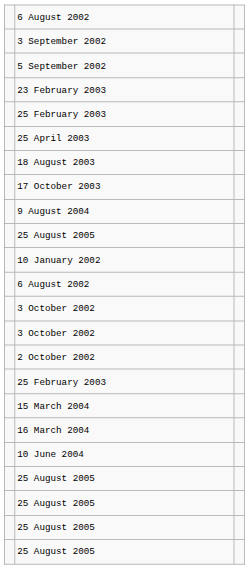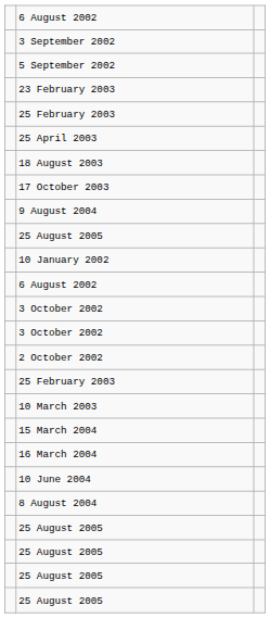 <table class="wikitable" style="font-size: 89%; float: left; width: 26em; margin-right: 1em; height: 700px">
 <tr>
 <td></td>
 <td>6 August 2002</td>
 <td></td>
 </tr>
 <tr>
 <td></td>
 <td>3 September 2002</td>
 <td></td>
 </tr>
 <tr>
 <td></td>
 <td>5 September 2002</td>
 <td></td>
 </tr>
 <tr>
 <td></td>
 <td>23 February 2003</td>
 <td></td>
 </tr>
 <tr>
 <td></td>
 <td>25 February 2003</td>
 <td></td>
 </tr>
 <tr>
 <td></td>
 <td>25 April 2003</td>
 <td></td>
 </tr>
 <tr>
 <td></td>
 <td>18 August 2003</td>
 <td></td>
 </tr>
 <tr>
 <td></td>
 <td>17 October 2003</td>
 <td></td>
 </tr>
 <tr>
 <td></td>
 <td>9 August 2004</td>
 <td></td>
 </tr>
 <tr>
 <td></td>
 <td>25 August 2005</td>
 <td></td>
 </tr>
 <tr>
 <td></td>
 <td>10 January 2002</td>
 <td></td>
 </tr>
 <tr>
 <td></td>
 <td>6 August 2002</td>
 <td></td>
 </tr>
 <tr>
 <td></td>
 <td>3 October 2002</td>
 <td></td>
 </tr>
 <tr>
 <td></td>
 <td>3 October 2002</td>
 <td></td>
 </tr>
 <tr>
 <td></td>
 <td>2 October 2002</td>
 <td></td>
 </tr>
 <tr>
 <td></td>
 <td>25 February 2003</td>
 <td></td>
 </tr>
 <tr>
 <td></td>
+<td>10 March 2003</td>
+<td></td>
+</tr>
+<tr>
+<td></td>
 <td>15 March 2004</td>
 <td></td>
 </tr>
 <tr>
 <td></td>
 <td>16 March 2004</td>
 <td></td>
 </tr>
 <tr>
 <td></td>
 <td>10 June 2004</td>
+<td></td>
+</tr>
+<tr>
+<td></td>
+<td>8 August 2004</td>
 <td></td>
 </tr>
 <tr>
 <td></td>
 <td>25 August 2005</td>
 <td></td>
 </tr>
 <tr>
 <td></td>
 <td>25 August 2005</td>
 <td></td>
 </tr>
 <tr>
 <td></td>
 <td>25 August 2005</td>
 <td></td>
 </tr>
 <tr>
 <td></td>
 <td>25 August 2005</td>
 <td></td>
 </tr>
 </table>
